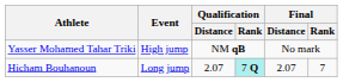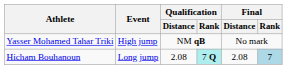 <table class="wikitable" style="font-size:90%">
 <tr>
 <th rowspan=2>Athlete</th>
 <th rowspan=2>Event</th>
 <th colspan=2>Qualification</th>
 <th colspan=2>Final</th>
 </tr>
 <tr style="font-size:95%">
 <th>Distance</th>
 <th>Rank</th>
 <th>Distance</th>
 <th>Rank</th>
 </tr>
 <tr align=center>
 <td align=left><a href='#'>Yasser Mohamed Tahar Triki</a></td>
 <td align=left><a href='#'>High jump</a></td>
 <td colspan=2>NM <strong>qB</strong></td>
 <td colspan=2>No mark</td>
 </tr>
 <tr align=center>
 <td align=left><a href='#'>Hicham Bouhanoun</a></td>
 <td align=left><a href='#'>Long jump</a></td>
-<td>2.07</td>
+<td>2.08</td>
 <td style="background: paleturquoise;">7 <strong>Q</strong></td>
-<td>2.07</td>
-<td>7</td>
+<td>2.08</td>
+<td style="background: lightblue;">7</td>
 </tr>
 </table>
